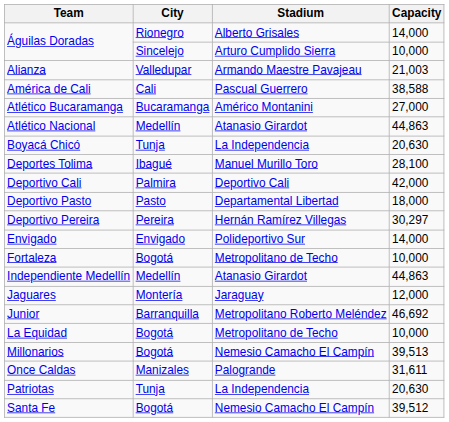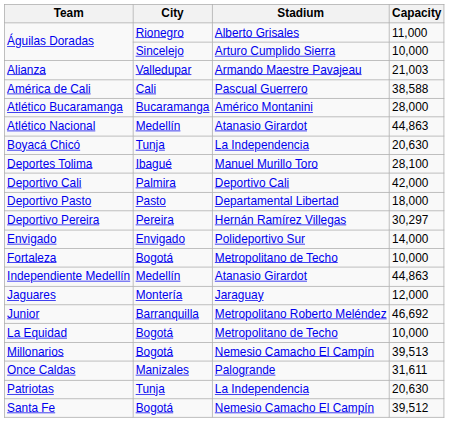 <table class="wikitable sortable">
 <tr>
 <th>Team</th>
 <th>City</th>
 <th>Stadium</th>
 <th>Capacity</th>
 </tr>
 <tr>
 <td rowspan=2><a href='#'>Águilas Doradas</a></td>
 <td><a href='#'>Rionegro</a></td>
 <td><a href='#'>Alberto Grisales</a></td>
-<td>14,000</td>
+<td>11,000</td>
 </tr>
 <tr>
 <td><a href='#'>Sincelejo</a></td>
 <td><a href='#'>Arturo Cumplido Sierra</a></td>
 <td>10,000</td>
 </tr>
 <tr>
 <td><a href='#'>Alianza</a></td>
 <td><a href='#'>Valledupar</a></td>
 <td><a href='#'>Armando Maestre Pavajeau</a></td>
 <td>21,003</td>
 </tr>
 <tr>
 <td><a href='#'>América de Cali</a></td>
 <td><a href='#'>Cali</a></td>
 <td><a href='#'>Pascual Guerrero</a></td>
 <td>38,588</td>
 </tr>
 <tr>
 <td><a href='#'>Atlético Bucaramanga</a></td>
 <td><a href='#'>Bucaramanga</a></td>
 <td><a href='#'>Américo Montanini</a></td>
-<td>27,000</td>
+<td>28,000</td>
 </tr>
 <tr>
 <td><a href='#'>Atlético Nacional</a></td>
 <td><a href='#'>Medellín</a></td>
 <td><a href='#'>Atanasio Girardot</a></td>
 <td>44,863</td>
 </tr>
 <tr>
 <td><a href='#'>Boyacá Chicó</a></td>
 <td><a href='#'>Tunja</a></td>
 <td><a href='#'>La Independencia</a></td>
 <td>20,630</td>
 </tr>
 <tr>
 <td><a href='#'>Deportes Tolima</a></td>
 <td><a href='#'>Ibagué</a></td>
 <td><a href='#'>Manuel Murillo Toro</a></td>
 <td>28,100</td>
 </tr>
 <tr>
 <td><a href='#'>Deportivo Cali</a></td>
 <td><a href='#'>Palmira</a></td>
 <td><a href='#'>Deportivo Cali</a></td>
 <td>42,000</td>
 </tr>
 <tr>
 <td><a href='#'>Deportivo Pasto</a></td>
 <td><a href='#'>Pasto</a></td>
 <td><a href='#'>Departamental Libertad</a></td>
 <td>18,000</td>
 </tr>
 <tr>
 <td><a href='#'>Deportivo Pereira</a></td>
 <td><a href='#'>Pereira</a></td>
 <td><a href='#'>Hernán Ramírez Villegas</a></td>
 <td>30,297</td>
 </tr>
 <tr>
 <td><a href='#'>Envigado</a></td>
 <td><a href='#'>Envigado</a></td>
 <td><a href='#'>Polideportivo Sur</a></td>
 <td>14,000</td>
 </tr>
 <tr>
 <td><a href='#'>Fortaleza</a></td>
 <td><a href='#'>Bogotá</a></td>
 <td><a href='#'>Metropolitano de Techo</a></td>
 <td>10,000</td>
 </tr>
 <tr>
 <td><a href='#'>Independiente Medellín</a></td>
 <td><a href='#'>Medellín</a></td>
 <td><a href='#'>Atanasio Girardot</a></td>
 <td>44,863</td>
 </tr>
 <tr>
 <td><a href='#'>Jaguares</a></td>
 <td><a href='#'>Montería</a></td>
 <td><a href='#'>Jaraguay</a></td>
 <td>12,000</td>
 </tr>
 <tr>
 <td><a href='#'>Junior</a></td>
 <td><a href='#'>Barranquilla</a></td>
 <td><a href='#'>Metropolitano Roberto Meléndez</a></td>
 <td>46,692</td>
 </tr>
 <tr>
 <td><a href='#'>La Equidad</a></td>
 <td><a href='#'>Bogotá</a></td>
 <td><a href='#'>Metropolitano de Techo</a></td>
 <td>10,000</td>
 </tr>
 <tr>
 <td><a href='#'>Millonarios</a></td>
 <td><a href='#'>Bogotá</a></td>
 <td><a href='#'>Nemesio Camacho El Campín</a></td>
 <td>39,513</td>
 </tr>
 <tr>
 <td><a href='#'>Once Caldas</a></td>
 <td><a href='#'>Manizales</a></td>
 <td><a href='#'>Palogrande</a></td>
 <td>31,611</td>
 </tr>
 <tr>
 <td><a href='#'>Patriotas</a></td>
 <td><a href='#'>Tunja</a></td>
 <td><a href='#'>La Independencia</a></td>
 <td>20,630</td>
 </tr>
 <tr>
 <td><a href='#'>Santa Fe</a></td>
 <td><a href='#'>Bogotá</a></td>
 <td><a href='#'>Nemesio Camacho El Campín</a></td>
 <td>39,512</td>
 </tr>
 </table>
